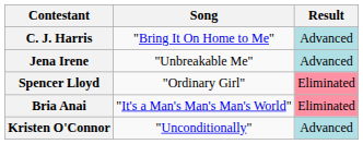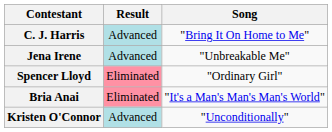 <table class="wikitable" style="text-align:center; line-height:20px;">
 <tr>
 <th scope="col">Contestant</th>
+<th scope="col">Result</th>
 <th scope="col">Song</th>
-<th scope="col">Result</th>
 </tr>
 <tr>
 <th scope="row">C. J. Harris</th>
+<td bgcolor="B0E0E6">Advanced</td>
 <td>"<a href='#'>Bring It On Home to Me</a>"</td>
-<td bgcolor="B0E0E6">Advanced</td>
 </tr>
 <tr>
 <th scope="row">Jena Irene</th>
+<td bgcolor="B0E0E6">Advanced</td>
 <td>"Unbreakable Me"</td>
-<td bgcolor="B0E0E6">Advanced</td>
 </tr>
 <tr>
 <th scope="row">Spencer Lloyd</th>
+<td style="background:#FF91A4;">Eliminated</td>
 <td>"Ordinary Girl"</td>
-<td style="background:#FF91A4;">Eliminated</td>
 </tr>
 <tr>
 <th scope="row">Bria Anai</th>
+<td style="background:#FF91A4;">Eliminated</td>
 <td>"<a href='#'>It's a Man's Man's Man's World</a>"</td>
-<td style="background:#FF91A4;">Eliminated</td>
 </tr>
 <tr>
 <th scope="row">Kristen O'Connor</th>
+<td bgcolor="B0E0E6">Advanced</td>
 <td>"<a href='#'>Unconditionally</a>"</td>
-<td bgcolor="B0E0E6">Advanced</td>
 </tr>
 </table>
